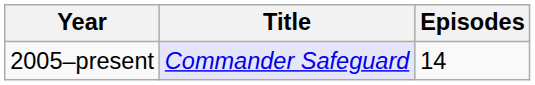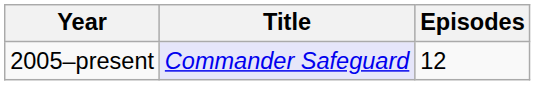 <table class="wikitable">
 <tr>
 <th>Year</th>
 <th>Title</th>
 <th>Episodes</th>
 </tr>
 <tr>
 <td>2005–present</td>
 <td style="background: lavender;"><em><a href='#'>Commander Safeguard</a></em></td>
-<td>14</td>
+<td>12</td>
 </tr>
 </table>
